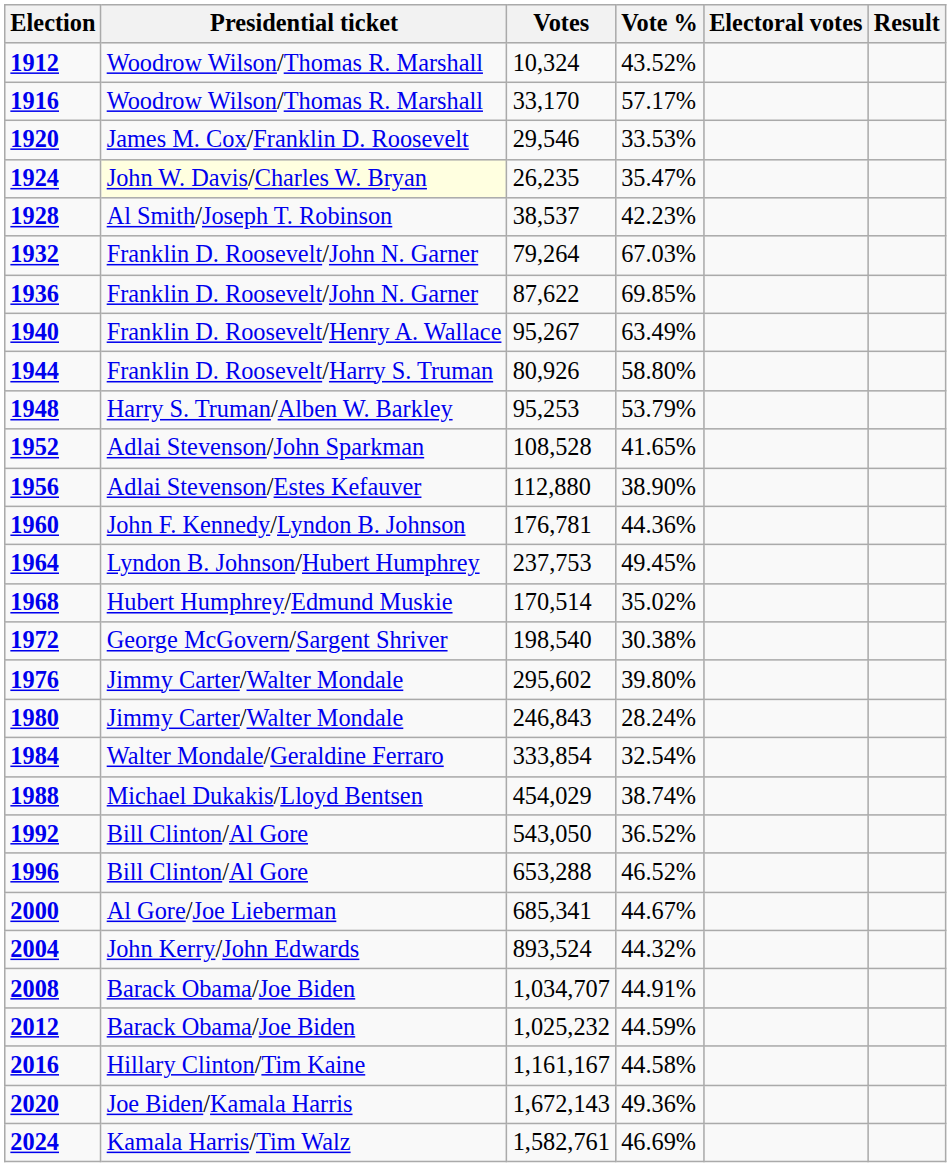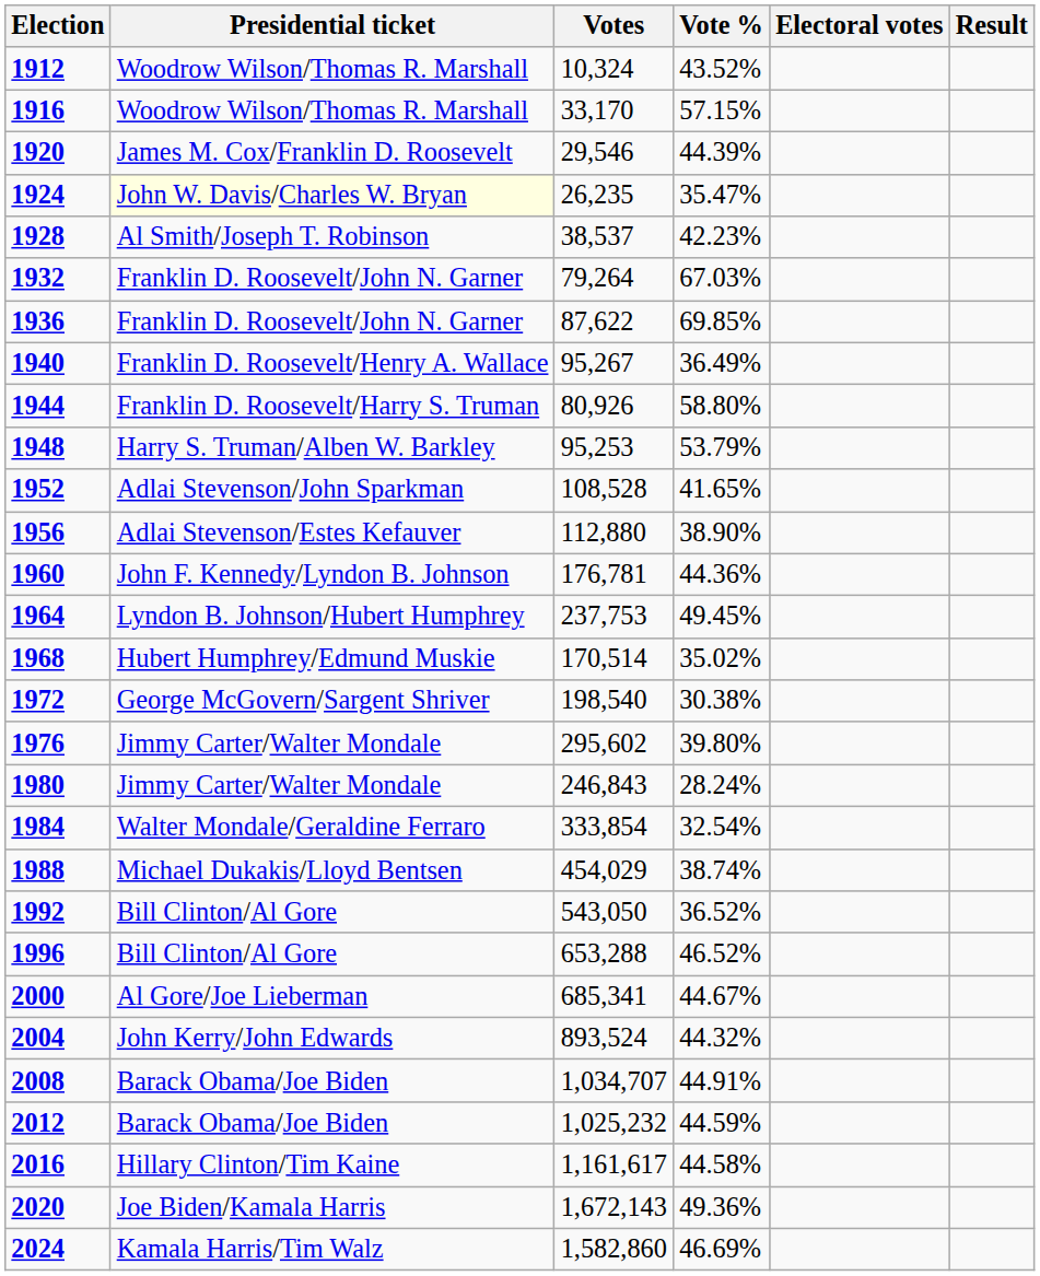 <table class="wikitable">
 <tr>
 <th>Election</th>
 <th>Presidential ticket</th>
 <th>Votes</th>
 <th>Vote %</th>
 <th>Electoral votes</th>
 <th>Result</th>
 </tr>
 <tr>
 <td><strong><a href='#'>1912</a></strong></td>
 <td><a href='#'>Woodrow Wilson</a>/<a href='#'>Thomas R. Marshall</a></td>
 <td>10,324</td>
 <td>43.52%</td>
 <td></td>
 <td></td>
 </tr>
 <tr>
 <td><strong><a href='#'>1916</a></strong></td>
 <td><a href='#'>Woodrow Wilson</a>/<a href='#'>Thomas R. Marshall</a></td>
 <td>33,170</td>
-<td>57.17%</td>
+<td>57.15%</td>
 <td></td>
 <td></td>
 </tr>
 <tr>
 <td><strong><a href='#'>1920</a></strong></td>
 <td><a href='#'>James M. Cox</a>/<a href='#'>Franklin D. Roosevelt</a></td>
 <td>29,546</td>
-<td>33.53%</td>
+<td>44.39%</td>
 <td></td>
 <td></td>
 </tr>
 <tr>
 <td><strong><a href='#'>1924</a></strong></td>
 <td style="background: lightyellow;"><a href='#'>John W. Davis</a>/<a href='#'>Charles W. Bryan</a></td>
 <td>26,235</td>
 <td>35.47%</td>
 <td></td>
 <td></td>
 </tr>
 <tr>
 <td><strong><a href='#'>1928</a></strong></td>
 <td><a href='#'>Al Smith</a>/<a href='#'>Joseph T. Robinson</a></td>
 <td>38,537</td>
 <td>42.23%</td>
 <td></td>
 <td></td>
 </tr>
 <tr>
 <td><strong><a href='#'>1932</a></strong></td>
 <td><a href='#'>Franklin D. Roosevelt</a>/<a href='#'>John N. Garner</a></td>
 <td>79,264</td>
 <td>67.03%</td>
 <td></td>
 <td></td>
 </tr>
 <tr>
 <td><strong><a href='#'>1936</a></strong></td>
 <td><a href='#'>Franklin D. Roosevelt</a>/<a href='#'>John N. Garner</a></td>
 <td>87,622</td>
 <td>69.85%</td>
 <td></td>
 <td></td>
 </tr>
 <tr>
 <td><strong><a href='#'>1940</a></strong></td>
 <td><a href='#'>Franklin D. Roosevelt</a>/<a href='#'>Henry A. Wallace</a></td>
 <td>95,267</td>
-<td>63.49%</td>
+<td>36.49%</td>
 <td></td>
 <td></td>
 </tr>
 <tr>
 <td><strong><a href='#'>1944</a></strong></td>
 <td><a href='#'>Franklin D. Roosevelt</a>/<a href='#'>Harry S. Truman</a></td>
 <td>80,926</td>
 <td>58.80%</td>
 <td></td>
 <td></td>
 </tr>
 <tr>
 <td><strong><a href='#'>1948</a></strong></td>
 <td><a href='#'>Harry S. Truman</a>/<a href='#'>Alben W. Barkley</a></td>
 <td>95,253</td>
 <td>53.79%</td>
 <td></td>
 <td></td>
 </tr>
 <tr>
 <td><strong><a href='#'>1952</a></strong></td>
 <td><a href='#'>Adlai Stevenson</a>/<a href='#'>John Sparkman</a></td>
 <td>108,528</td>
 <td>41.65%</td>
 <td></td>
 <td></td>
 </tr>
 <tr>
 <td><strong><a href='#'>1956</a></strong></td>
 <td><a href='#'>Adlai Stevenson</a>/<a href='#'>Estes Kefauver</a></td>
 <td>112,880</td>
 <td>38.90%</td>
 <td></td>
 <td></td>
 </tr>
 <tr>
 <td><strong><a href='#'>1960</a></strong></td>
 <td><a href='#'>John F. Kennedy</a>/<a href='#'>Lyndon B. Johnson</a></td>
 <td>176,781</td>
 <td>44.36%</td>
 <td></td>
 <td></td>
 </tr>
 <tr>
 <td><strong><a href='#'>1964</a></strong></td>
 <td><a href='#'>Lyndon B. Johnson</a>/<a href='#'>Hubert Humphrey</a></td>
 <td>237,753</td>
 <td>49.45%</td>
 <td></td>
 <td></td>
 </tr>
 <tr>
 <td><strong><a href='#'>1968</a></strong></td>
 <td><a href='#'>Hubert Humphrey</a>/<a href='#'>Edmund Muskie</a></td>
 <td>170,514</td>
 <td>35.02%</td>
 <td></td>
 <td></td>
 </tr>
 <tr>
 <td><strong><a href='#'>1972</a></strong></td>
 <td><a href='#'>George McGovern</a>/<a href='#'>Sargent Shriver</a></td>
 <td>198,540</td>
 <td>30.38%</td>
 <td></td>
 <td></td>
 </tr>
 <tr>
 <td><strong><a href='#'>1976</a></strong></td>
 <td><a href='#'>Jimmy Carter</a>/<a href='#'>Walter Mondale</a></td>
 <td>295,602</td>
 <td>39.80%</td>
 <td></td>
 <td></td>
 </tr>
 <tr>
 <td><strong><a href='#'>1980</a></strong></td>
 <td><a href='#'>Jimmy Carter</a>/<a href='#'>Walter Mondale</a></td>
 <td>246,843</td>
 <td>28.24%</td>
 <td></td>
 <td></td>
 </tr>
 <tr>
 <td><strong><a href='#'>1984</a></strong></td>
 <td><a href='#'>Walter Mondale</a>/<a href='#'>Geraldine Ferraro</a></td>
 <td>333,854</td>
 <td>32.54%</td>
 <td></td>
 <td></td>
 </tr>
 <tr>
 <td><strong><a href='#'>1988</a></strong></td>
 <td><a href='#'>Michael Dukakis</a>/<a href='#'>Lloyd Bentsen</a></td>
 <td>454,029</td>
 <td>38.74%</td>
 <td></td>
 <td></td>
 </tr>
 <tr>
 <td><strong><a href='#'>1992</a></strong></td>
 <td><a href='#'>Bill Clinton</a>/<a href='#'>Al Gore</a></td>
 <td>543,050</td>
 <td>36.52%</td>
 <td></td>
 <td></td>
 </tr>
 <tr>
 <td><strong><a href='#'>1996</a></strong></td>
 <td><a href='#'>Bill Clinton</a>/<a href='#'>Al Gore</a></td>
 <td>653,288</td>
 <td>46.52%</td>
 <td></td>
 <td></td>
 </tr>
 <tr>
 <td><strong><a href='#'>2000</a></strong></td>
 <td><a href='#'>Al Gore</a>/<a href='#'>Joe Lieberman</a></td>
 <td>685,341</td>
 <td>44.67%</td>
 <td></td>
 <td></td>
 </tr>
 <tr>
 <td><strong><a href='#'>2004</a></strong></td>
 <td><a href='#'>John Kerry</a>/<a href='#'>John Edwards</a></td>
 <td>893,524</td>
 <td>44.32%</td>
 <td></td>
 <td></td>
 </tr>
 <tr>
 <td><strong><a href='#'>2008</a></strong></td>
 <td><a href='#'>Barack Obama</a>/<a href='#'>Joe Biden</a></td>
 <td>1,034,707</td>
 <td>44.91%</td>
 <td></td>
 <td></td>
 </tr>
 <tr>
 <td><strong><a href='#'>2012</a></strong></td>
 <td><a href='#'>Barack Obama</a>/<a href='#'>Joe Biden</a></td>
 <td>1,025,232</td>
 <td>44.59%</td>
 <td></td>
 <td></td>
 </tr>
 <tr>
 <td><strong><a href='#'>2016</a></strong></td>
 <td><a href='#'>Hillary Clinton</a>/<a href='#'>Tim Kaine</a></td>
-<td>1,161,167</td>
+<td>1,161,617</td>
 <td>44.58%</td>
 <td></td>
 <td></td>
 </tr>
 <tr>
 <td><strong><a href='#'>2020</a></strong></td>
 <td><a href='#'>Joe Biden</a>/<a href='#'>Kamala Harris</a></td>
 <td>1,672,143</td>
 <td>49.36%</td>
 <td></td>
 <td></td>
 </tr>
 <tr>
 <td><strong><a href='#'>2024</a></strong></td>
 <td><a href='#'>Kamala Harris</a>/<a href='#'>Tim Walz</a></td>
-<td>1,582,761</td>
+<td>1,582,860</td>
 <td>46.69%</td>
 <td></td>
 <td></td>
 </tr>
 </table>
